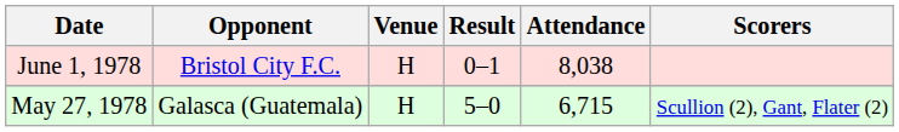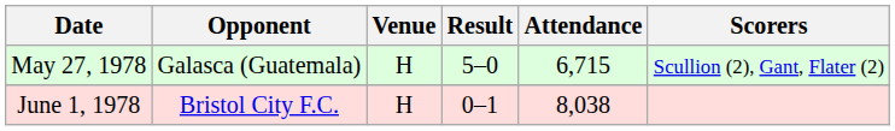 <table class="wikitable" style="font-size:95%; text-align:center">
 <tr>
 <th>Date</th>
 <th>Opponent</th>
 <th>Venue</th>
 <th>Result</th>
 <th>Attendance</th>
 <th>Scorers</th>
 </tr>
+<tr bgcolor="#ddffdd">
+<td>May 27, 1978</td>
+<td>Galasca (Guatemala)</td>
+<td>H</td>
+<td>5–0</td>
+<td>6,715</td>
+<td><small><a href='#'>Scullion</a> (2), <a href='#'>Gant</a>, <a href='#'>Flater</a> (2)</small></td>
+</tr>
+<tr>
+</tr>
 <tr bgcolor="#ffdddd">
 <td>June 1, 1978</td>
 <td><a href='#'>Bristol City F.C.</a></td>
 <td>H</td>
 <td>0–1</td>
 <td>8,038</td>
 <td></td>
 </tr>
-<tr>
-</tr>
-<tr bgcolor="#ddffdd">
-<td>May 27, 1978</td>
-<td>Galasca (Guatemala)</td>
-<td>H</td>
-<td>5–0</td>
-<td>6,715</td>
-<td><small><a href='#'>Scullion</a> (2), <a href='#'>Gant</a>, <a href='#'>Flater</a> (2)</small></td>
-</tr>
 </table>
